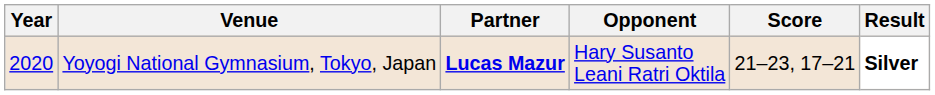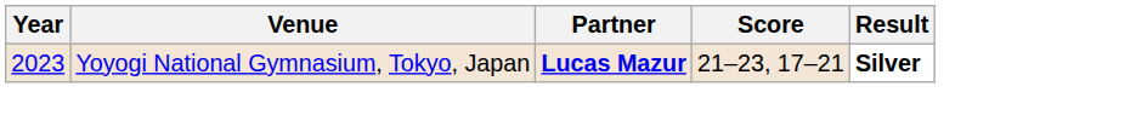 <table class="sortable wikitable" style="font-size: 90%;">
 <tr>
 <th>Year</th>
 <th>Venue</th>
 <th>Partner</th>
-<th>Opponent</th>
 <th>Score</th>
 <th>Result</th>
 </tr>
 <tr style="background:#F3E6D7">
-<td align="center"><a href='#'>2020</a></td>
+<td align="center"><a href='#'>2023</a></td>
 <td align="left"><a href='#'>Yoyogi National Gymnasium</a>, <a href='#'>Tokyo</a>, Japan</td>
 <td align="left"><strong> <a href='#'>Lucas Mazur</a></strong></td>
-<td align="left"> <a href='#'>Hary Susanto</a><br> <a href='#'>Leani Ratri Oktila</a></td>
 <td align="left">21–23, 17–21</td>
 <td style="text-align:left; background:white"> <strong>Silver</strong></td>
 </tr>
 </table>
